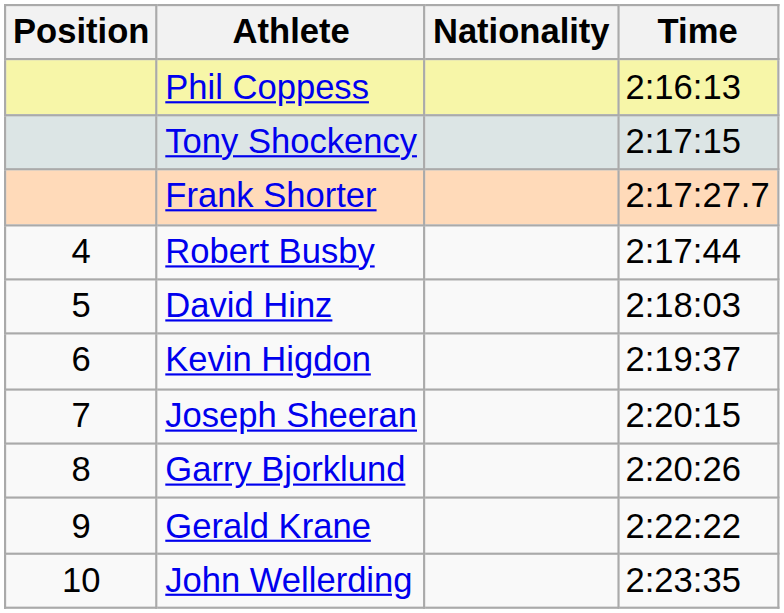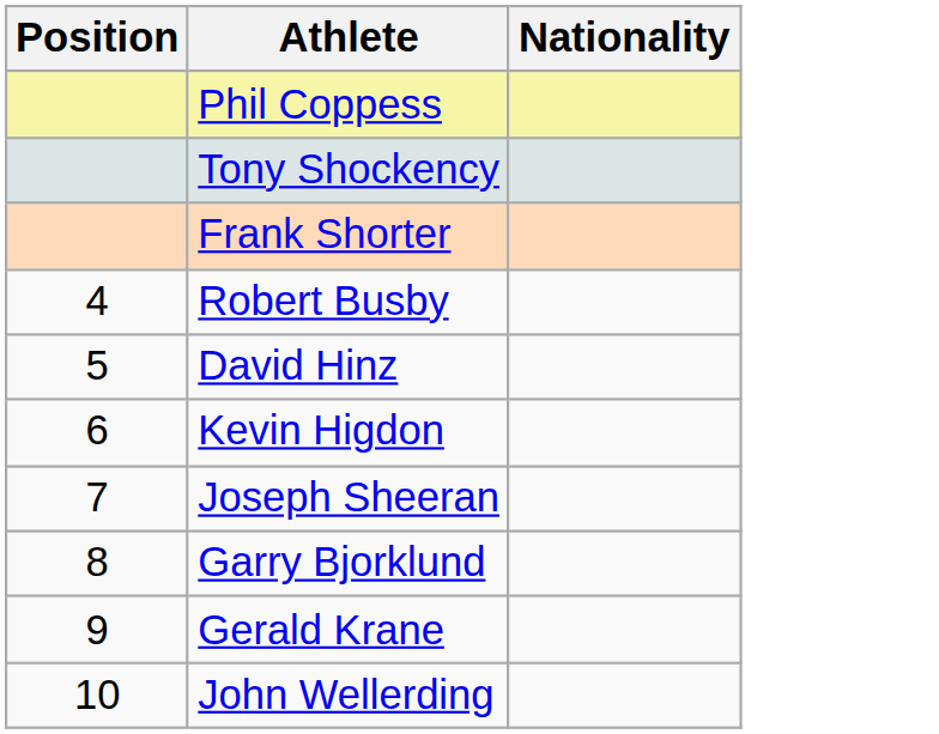 <table class="wikitable sortable">
 <tr>
 <th>Position</th>
 <th>Athlete</th>
 <th>Nationality</th>
-<th>Time</th>
 </tr>
 <tr bgcolor=#F7F6A8>
 <td align=center></td>
 <td><a href='#'>Phil Coppess</a></td>
 <td></td>
-<td>2:16:13</td>
 </tr>
 <tr bgcolor=#DCE5E5>
 <td align=center></td>
 <td><a href='#'>Tony Shockency</a></td>
 <td></td>
-<td>2:17:15</td>
 </tr>
 <tr bgcolor=#FFDAB9>
 <td align=center></td>
 <td><a href='#'>Frank Shorter</a></td>
 <td></td>
-<td>2:17:27.7</td>
 </tr>
 <tr>
 <td align=center>4</td>
 <td><a href='#'>Robert Busby</a></td>
 <td></td>
-<td>2:17:44</td>
 </tr>
 <tr>
 <td align=center>5</td>
 <td><a href='#'>David Hinz</a></td>
 <td></td>
-<td>2:18:03</td>
 </tr>
 <tr>
 <td align=center>6</td>
 <td><a href='#'>Kevin Higdon</a></td>
 <td></td>
-<td>2:19:37</td>
 </tr>
 <tr>
 <td align=center>7</td>
 <td><a href='#'>Joseph Sheeran</a></td>
 <td></td>
-<td>2:20:15</td>
 </tr>
 <tr>
 <td align=center>8</td>
 <td><a href='#'>Garry Bjorklund</a></td>
 <td></td>
-<td>2:20:26</td>
 </tr>
 <tr>
 <td align=center>9</td>
 <td><a href='#'>Gerald Krane</a></td>
 <td></td>
-<td>2:22:22</td>
 </tr>
 <tr>
 <td align=center>10</td>
 <td><a href='#'>John Wellerding</a></td>
 <td></td>
-<td>2:23:35</td>
 </tr>
 </table>
